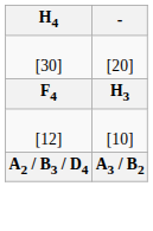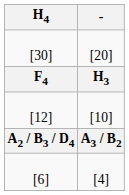 <table class="wikitable">
 <tr align=center>
 <th>H<sub>4</sub></th>
 <th>-</th>
 </tr>
 <tr align=center>
 <td><br>[30]</td>
 <td><br>[20]</td>
 </tr>
 <tr align=center>
 <th>F<sub>4</sub></th>
 <th>H<sub>3</sub></th>
 </tr>
 <tr align=center>
 <td><br>[12]</td>
 <td><br>[10]</td>
 </tr>
 <tr align=center>
 <th>A<sub>2</sub> / B<sub>3</sub> / D<sub>4</sub></th>
 <th>A<sub>3</sub> / B<sub>2</sub></th>
 </tr>
+<tr align=center>
+<td><br>[6]</td>
+<td><br>[4]</td>
+</tr>
 </table>
